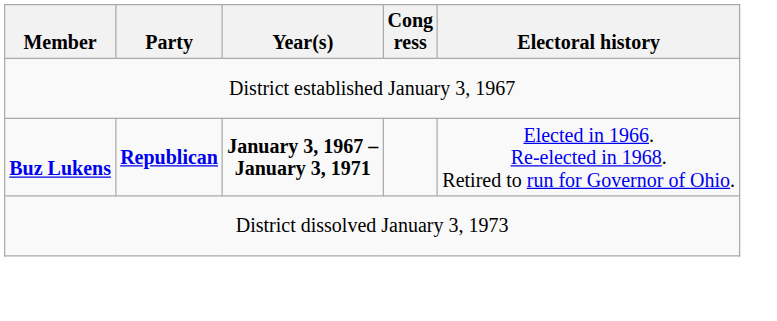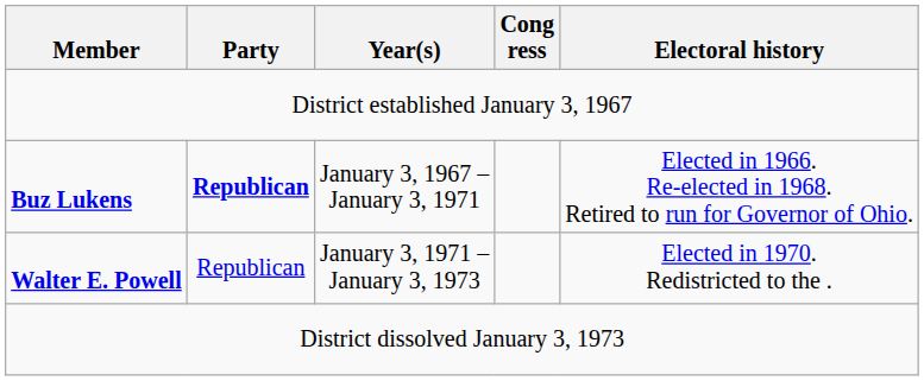 <table class=wikitable style="text-align:center">
 <tr valign=bottom>
 <th>Member</th>
 <th>Party</th>
 <th>Year(s)</th>
 <th>Cong<br>ress</th>
 <th>Electoral history</th>
 </tr>
 <tr style="height:3em">
 <td colspan=5>District established January 3, 1967</td>
 </tr>
 <tr style="height:3em">
 <td align=left><br><strong><a href='#'>Buz Lukens</a></strong><br></td>
 <td><strong><a href='#'>Republican</a></strong></td>
-<td nowrap><strong>January 3, 1967 –<br>January 3, 1971</strong></td>
+<td nowrap>January 3, 1967 –<br>January 3, 1971</td>
 <td></td>
 <td><a href='#'>Elected in 1966</a>.<br><a href='#'>Re-elected in 1968</a>.<br>Retired to <a href='#'>run for Governor of Ohio</a>.</td>
+</tr>
+<tr style="height:3em">
+<td align=left><br><strong><a href='#'>Walter E. Powell</a></strong><br></td>
+<td><a href='#'>Republican</a></td>
+<td nowrap>January 3, 1971 –<br>January 3, 1973</td>
+<td></td>
+<td><a href='#'>Elected in 1970</a>.<br>Redistricted to the .</td>
 </tr>
 <tr style="height:3em">
 <td colspan=5>District dissolved January 3, 1973</td>
 </tr>
 </table>
